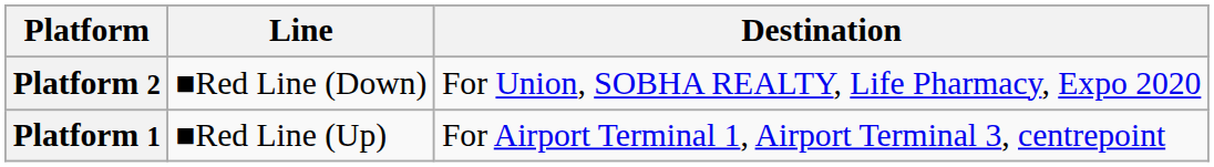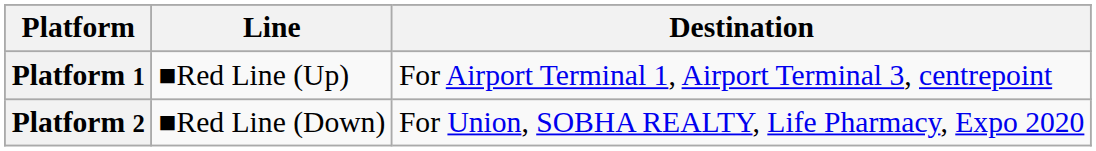 <table border="1" cellspacing="0" cellpadding="3" frame="hsides" rules="rows" style="" class="wikitable">
 <tr>
 <th>Platform</th>
 <th>Line</th>
 <th>Destination</th>
 </tr>
 <tr>
+<th>Platform <small>1</small></th>
+<td><span>■</span>Red Line (Up)</td>
+<td>For <a href='#'>Airport Terminal 1</a>, <a href='#'>Airport Terminal 3</a>, <a href='#'>centrepoint</a></td>
+</tr>
+<tr>
 <th>Platform <small>2</small></th>
 <td><span>■</span>Red Line (Down)</td>
 <td>For <a href='#'>Union</a>, <a href='#'>SOBHA REALTY</a>, <a href='#'>Life Pharmacy</a>, <a href='#'>Expo 2020</a></td>
 </tr>
-<tr>
-<th>Platform <small>1</small></th>
-<td><span>■</span>Red Line (Up)</td>
-<td>For <a href='#'>Airport Terminal 1</a>, <a href='#'>Airport Terminal 3</a>, <a href='#'>centrepoint</a></td>
-</tr>
 </table>
